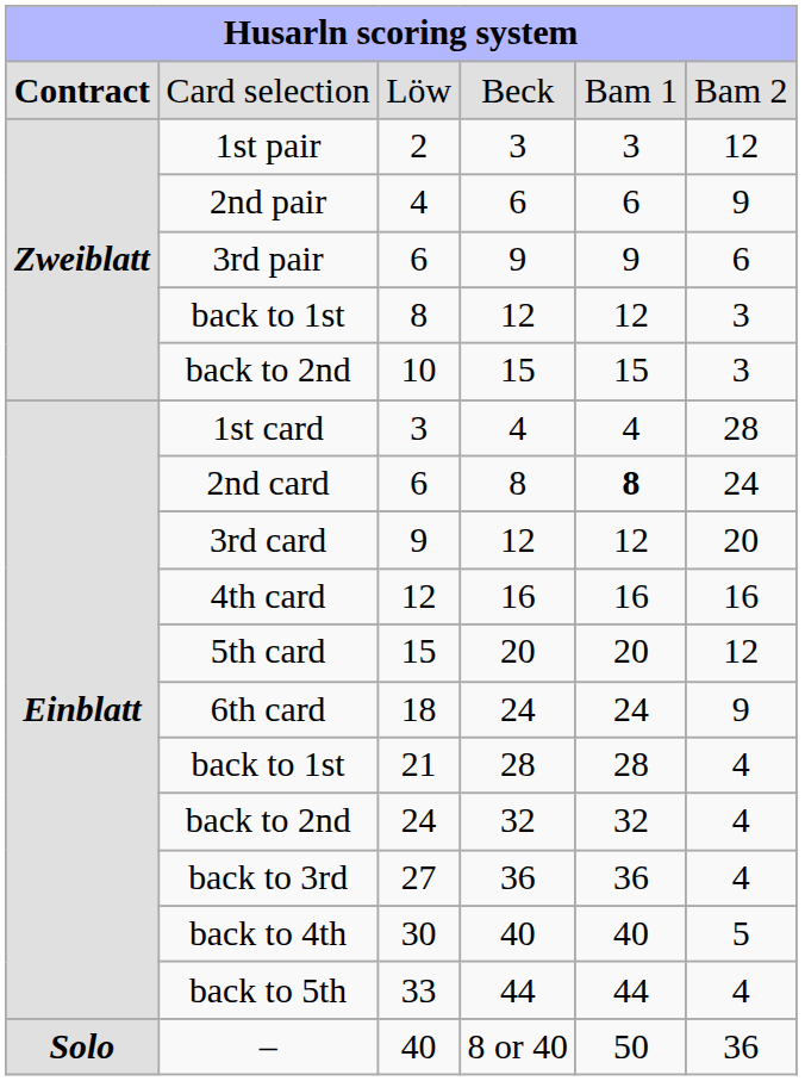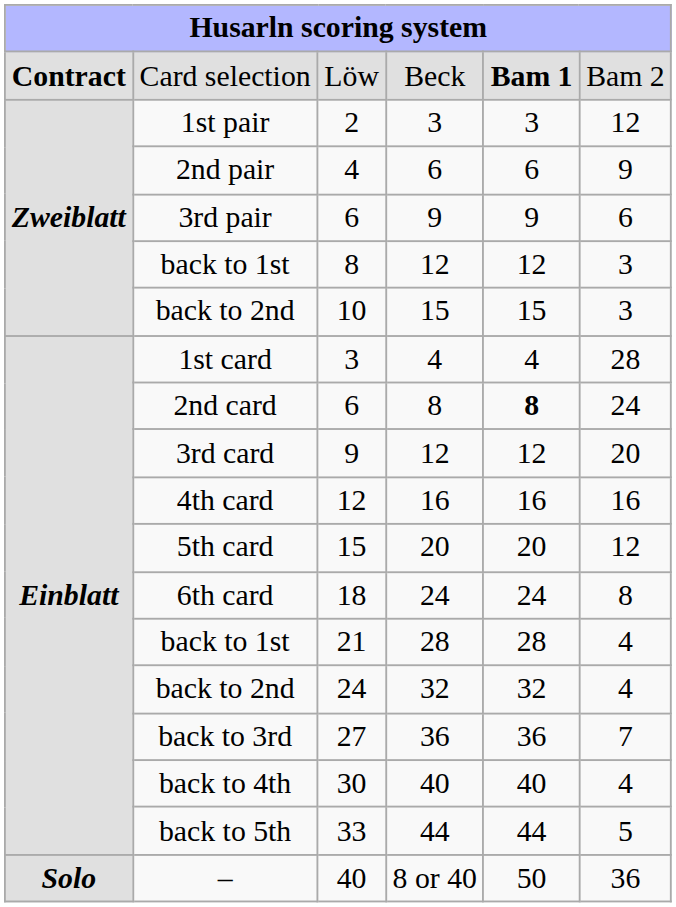 <table class="wikitable">
 <tr>
 <td style="background:#B3B7FF" colspan="6" align="center"><strong>Husarln scoring system</strong></td>
 </tr>
 <tr>
 <td style="background:#E0E0E0" align="center"><strong>Contract</strong></td>
 <td style="background:#E0E0E0" align="center">Card selection</td>
 <td style="background:#E0E0E0" align="center">Löw</td>
 <td style="background:#E0E0E0" align="center">Beck</td>
-<td style="background:#E0E0E0" align="center">Bam 1</td>
+<td style="background:#E0E0E0" align="center"><strong>Bam 1</strong></td>
 <td style="background:#E0E0E0" align="center">Bam 2</td>
 </tr>
 <tr>
 <th style="background:#E0E0E0" align="center" rowspan="5"><em>Zweiblatt</em></th>
 <td align="center">1st pair</td>
 <td align="center">2</td>
 <td align="center">3</td>
 <td align="center">3</td>
 <td align="center">12</td>
 </tr>
 <tr>
 <td align="center">2nd pair</td>
 <td align="center">4</td>
 <td align="center">6</td>
 <td align="center">6</td>
 <td align="center">9</td>
 </tr>
 <tr>
 <td align="center">3rd pair</td>
 <td align="center">6</td>
 <td align="center">9</td>
 <td align="center">9</td>
 <td align="center">6</td>
 </tr>
 <tr>
 <td align="center">back to 1st</td>
 <td align="center">8</td>
 <td align="center">12</td>
 <td align="center">12</td>
 <td align="center">3</td>
 </tr>
 <tr>
 <td align="center">back to 2nd</td>
 <td align="center">10</td>
 <td align="center">15</td>
 <td align="center">15</td>
 <td align="center">3</td>
 </tr>
 <tr>
 <th style="background:#E0E0E0" align="center" rowspan="11"><em>Einblatt</em></th>
 <td align="center">1st card</td>
 <td align="center">3</td>
 <td align="center">4</td>
 <td align="center">4</td>
 <td align="center">28</td>
 </tr>
 <tr>
 <td align="center">2nd card</td>
 <td align="center">6</td>
 <td align="center">8</td>
 <td align="center"><strong>8</strong></td>
 <td align="center">24</td>
 </tr>
 <tr>
 <td align="center">3rd card</td>
 <td align="center">9</td>
 <td align="center">12</td>
 <td align="center">12</td>
 <td align="center">20</td>
 </tr>
 <tr>
 <td align="center">4th card</td>
 <td align="center">12</td>
 <td align="center">16</td>
 <td align="center">16</td>
 <td align="center">16</td>
 </tr>
 <tr>
 <td align="center">5th card</td>
 <td align="center">15</td>
 <td align="center">20</td>
 <td align="center">20</td>
 <td align="center">12</td>
 </tr>
 <tr>
 <td align="center">6th card</td>
 <td align="center">18</td>
 <td align="center">24</td>
 <td align="center">24</td>
-<td align="center">9</td>
+<td align="center">8</td>
 </tr>
 <tr>
 <td align="center">back to 1st</td>
 <td align="center">21</td>
 <td align="center">28</td>
 <td align="center">28</td>
 <td align="center">4</td>
 </tr>
 <tr>
 <td align="center">back to 2nd</td>
 <td align="center">24</td>
 <td align="center">32</td>
 <td align="center">32</td>
 <td align="center">4</td>
 </tr>
 <tr>
 <td align="center">back to 3rd</td>
 <td align="center">27</td>
 <td align="center">36</td>
 <td align="center">36</td>
-<td align="center">4</td>
+<td align="center">7</td>
 </tr>
 <tr>
 <td align="center">back to 4th</td>
 <td align="center">30</td>
 <td align="center">40</td>
 <td align="center">40</td>
-<td align="center">5</td>
+<td align="center">4</td>
 </tr>
 <tr>
 <td align="center">back to 5th</td>
 <td align="center">33</td>
 <td align="center">44</td>
 <td align="center">44</td>
-<td align="center">4</td>
+<td align="center">5</td>
 </tr>
 <tr>
 <th style="background:#E0E0E0" align="center"><em>Solo</em></th>
 <td align="center">–</td>
 <td align="center">40</td>
 <td align="center">8 or 40</td>
 <td align="center">50</td>
 <td align="center">36</td>
 </tr>
 </table>
